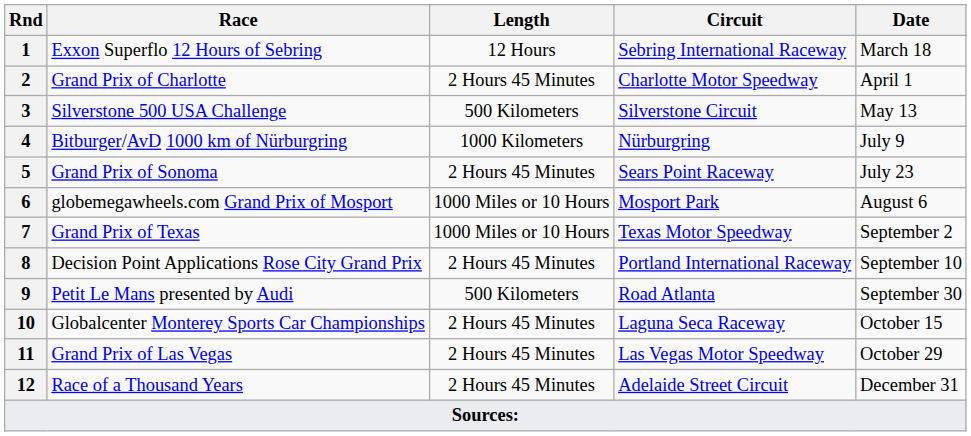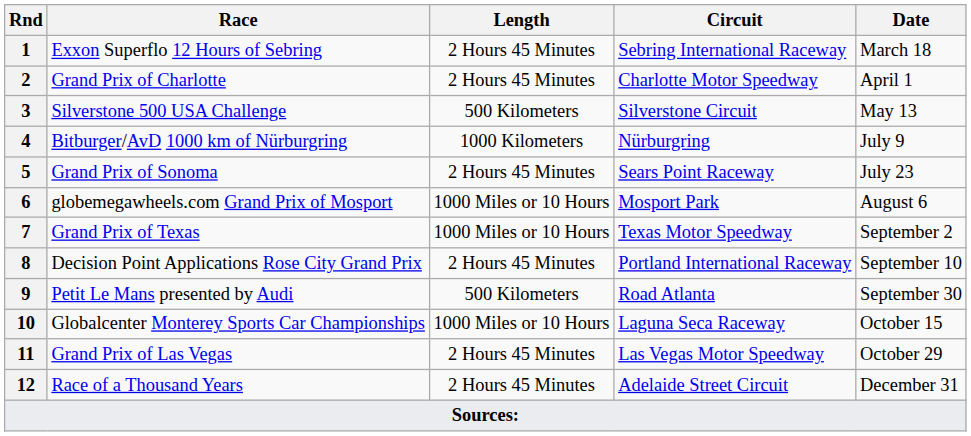 <table class="wikitable" style="font-size: 90%;">
 <tr>
 <th>Rnd</th>
 <th>Race</th>
 <th>Length</th>
 <th>Circuit</th>
 <th>Date</th>
 </tr>
 <tr>
 <th>1</th>
 <td> <a href='#'>Exxon</a> Superflo <a href='#'>12 Hours of Sebring</a></td>
-<td align="center">12 Hours</td>
+<td align="center">2 Hours 45 Minutes</td>
 <td><a href='#'>Sebring International Raceway</a></td>
 <td>March 18</td>
 </tr>
 <tr>
 <th>2</th>
 <td> <a href='#'>Grand Prix of Charlotte</a></td>
 <td align="center">2 Hours 45 Minutes</td>
 <td><a href='#'>Charlotte Motor Speedway</a></td>
 <td>April 1</td>
 </tr>
 <tr>
 <th>3</th>
 <td> <a href='#'>Silverstone 500 USA Challenge</a></td>
 <td align="center">500 Kilometers</td>
 <td><a href='#'>Silverstone Circuit</a></td>
 <td>May 13</td>
 </tr>
 <tr>
 <th>4</th>
 <td> <a href='#'>Bitburger</a>/<a href='#'>AvD</a> <a href='#'>1000 km of Nürburgring</a></td>
 <td align="center">1000 Kilometers</td>
 <td><a href='#'>Nürburgring</a></td>
 <td>July 9</td>
 </tr>
 <tr>
 <th>5</th>
 <td> <a href='#'>Grand Prix of Sonoma</a></td>
 <td align="center">2 Hours 45 Minutes</td>
 <td><a href='#'>Sears Point Raceway</a></td>
 <td>July 23</td>
 </tr>
 <tr>
 <th>6</th>
 <td> globemegawheels.com <a href='#'>Grand Prix of Mosport</a></td>
 <td align="center">1000 Miles or 10 Hours</td>
 <td><a href='#'>Mosport Park</a></td>
 <td>August 6</td>
 </tr>
 <tr>
 <th>7</th>
 <td> <a href='#'>Grand Prix of Texas</a></td>
 <td align="center">1000 Miles or 10 Hours</td>
 <td><a href='#'>Texas Motor Speedway</a></td>
 <td>September 2</td>
 </tr>
 <tr>
 <th>8</th>
 <td> Decision Point Applications <a href='#'>Rose City Grand Prix</a></td>
 <td align="center">2 Hours 45 Minutes</td>
 <td><a href='#'>Portland International Raceway</a></td>
 <td>September 10</td>
 </tr>
 <tr>
 <th>9</th>
 <td> <a href='#'>Petit Le Mans</a> presented by <a href='#'>Audi</a></td>
 <td align="center">500 Kilometers</td>
 <td><a href='#'>Road Atlanta</a></td>
 <td>September 30</td>
 </tr>
 <tr>
 <th>10</th>
 <td> Globalcenter <a href='#'>Monterey Sports Car Championships</a></td>
-<td align="center">2 Hours 45 Minutes</td>
+<td align="center">1000 Miles or 10 Hours</td>
 <td><a href='#'>Laguna Seca Raceway</a></td>
 <td>October 15</td>
 </tr>
 <tr>
 <th>11</th>
 <td> <a href='#'>Grand Prix of Las Vegas</a></td>
 <td align="center">2 Hours 45 Minutes</td>
 <td><a href='#'>Las Vegas Motor Speedway</a></td>
 <td>October 29</td>
 </tr>
 <tr>
 <th>12</th>
 <td> <a href='#'>Race of a Thousand Years</a></td>
 <td align="center">2 Hours 45 Minutes</td>
 <td><a href='#'>Adelaide Street Circuit</a></td>
 <td>December 31</td>
 </tr>
 <tr class="sortbottom">
 <td colspan="5" style="background-color:#EAECF0;text-align:center"><strong>Sources:</strong></td>
 </tr>
 </table>
